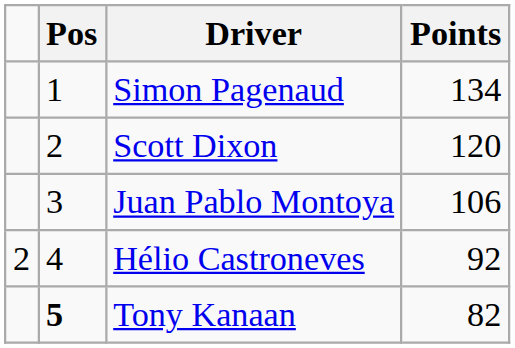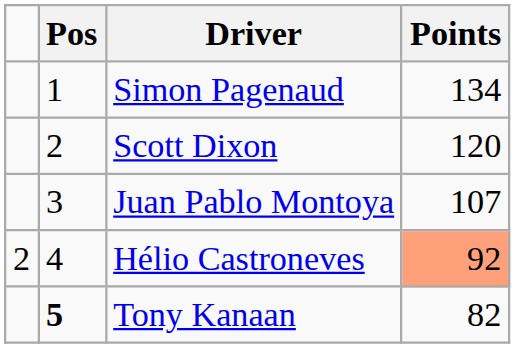 <table class="wikitable" style="font-size: 95%;">
 <tr>
 <td></td>
 <th>Pos</th>
 <th>Driver</th>
 <th>Points</th>
 </tr>
 <tr>
 <td align="left"></td>
 <td>1</td>
 <td> <a href='#'>Simon Pagenaud</a></td>
 <td align="right">134</td>
 </tr>
 <tr>
 <td align="left"></td>
 <td>2</td>
 <td> <a href='#'>Scott Dixon</a></td>
 <td align="right">120</td>
 </tr>
 <tr>
 <td align="left"></td>
 <td>3</td>
 <td> <a href='#'>Juan Pablo Montoya</a></td>
-<td align="right">106</td>
+<td align="right">107</td>
 </tr>
 <tr>
 <td align="left"> 2</td>
 <td>4</td>
 <td> <a href='#'>Hélio Castroneves</a></td>
-<td align="right">92</td>
+<td align="right" style="background: lightsalmon;">92</td>
 </tr>
 <tr>
 <td align="left"></td>
 <td><strong>5</strong></td>
 <td> <a href='#'>Tony Kanaan</a></td>
 <td align="right">82</td>
 </tr>
 </table>
